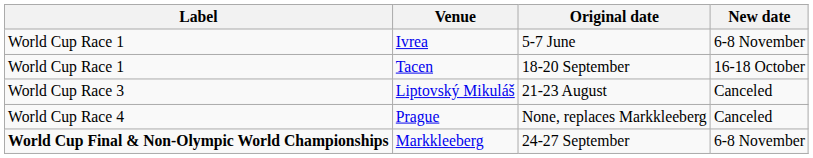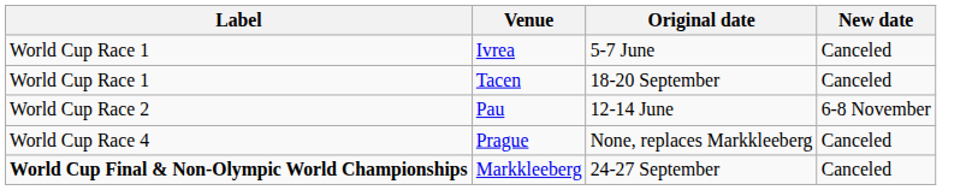 <table class="wikitable">
 <tr>
 <th>Label</th>
 <th>Venue</th>
 <th>Original date</th>
 <th>New date</th>
 </tr>
 <tr align=left>
 <td>World Cup Race 1</td>
 <td align=left> <a href='#'>Ivrea</a></td>
 <td align=left>5-7 June</td>
-<td align=left>6-8 November</td>
+<td align=left>Canceled</td>
 </tr>
 <tr align=left>
 <td>World Cup Race 1</td>
 <td align=left> <a href='#'>Tacen</a></td>
 <td align=left>18-20 September</td>
-<td align=left>16-18 October</td>
+<td align=left>Canceled</td>
 </tr>
 <tr align=left>
-<td>World Cup Race 3</td>
-<td align=left> <a href='#'>Liptovský Mikuláš</a></td>
-<td align=left>21-23 August</td>
-<td align=left>Canceled</td>
+<td>World Cup Race 2</td>
+<td align=left> <a href='#'>Pau</a></td>
+<td align=left>12-14 June</td>
+<td align=left>6-8 November</td>
 </tr>
 <tr align=left>
 <td>World Cup Race 4</td>
 <td align=left> <a href='#'>Prague</a></td>
 <td align=left>None, replaces Markkleeberg</td>
 <td align=left>Canceled</td>
 </tr>
 <tr align=left>
 <td><strong>World Cup Final & Non-Olympic World Championships</strong></td>
 <td align=left> <a href='#'>Markkleeberg</a></td>
 <td align=left>24-27 September</td>
-<td align=left>6-8 November</td>
+<td align=left>Canceled</td>
 </tr>
 </table>
